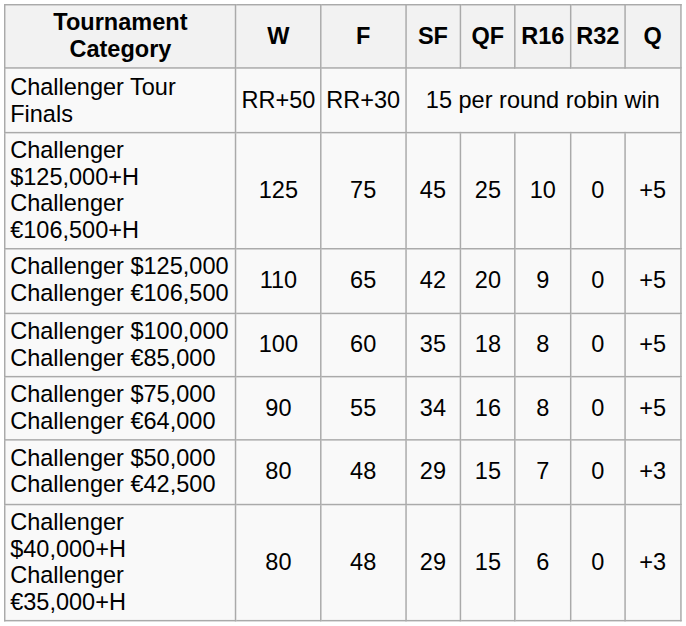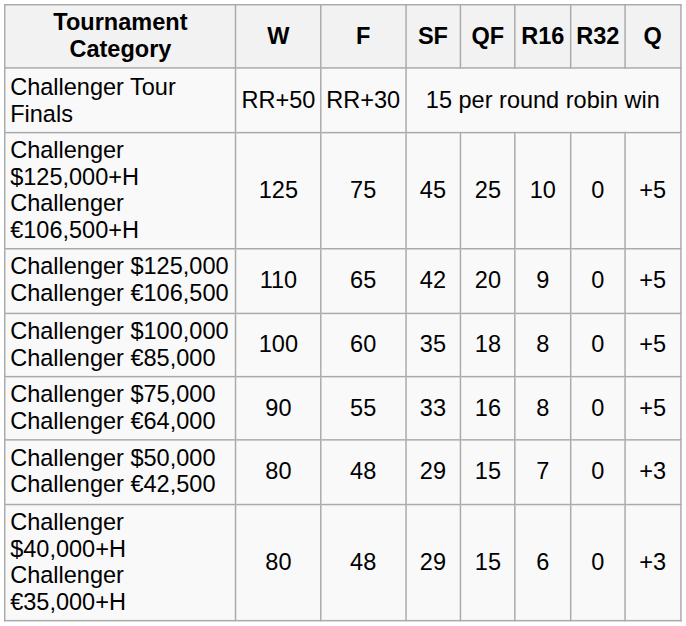 <table class="wikitable" style=text-align:center;>
 <tr>
 <th width=150>Tournament Category</th>
 <th width=30>W</th>
 <th width=30>F</th>
 <th width=30>SF</th>
 <th width=30>QF</th>
 <th width=30>R16</th>
 <th width=30>R32</th>
 <th width=30>Q</th>
 </tr>
 <tr>
 <td align=left>Challenger Tour Finals</td>
 <td>RR+50</td>
 <td>RR+30</td>
 <td colspan=5 align=center>15 per round robin win</td>
 </tr>
 <tr>
 <td align=left>Challenger $125,000+H <br>Challenger €106,500+H</td>
 <td>125</td>
 <td>75</td>
 <td>45</td>
 <td>25</td>
 <td>10</td>
 <td>0</td>
 <td>+5</td>
 </tr>
 <tr>
 <td align=left>Challenger $125,000 <br>Challenger €106,500</td>
 <td>110</td>
 <td>65</td>
 <td>42</td>
 <td>20</td>
 <td>9</td>
 <td>0</td>
 <td>+5</td>
 </tr>
 <tr>
 <td align=left>Challenger $100,000 <br>Challenger €85,000</td>
 <td>100</td>
 <td>60</td>
 <td>35</td>
 <td>18</td>
 <td>8</td>
 <td>0</td>
 <td>+5</td>
 </tr>
 <tr>
 <td align=left>Challenger $75,000 <br>Challenger €64,000</td>
 <td>90</td>
 <td>55</td>
-<td>34</td>
+<td>33</td>
 <td>16</td>
 <td>8</td>
 <td>0</td>
 <td>+5</td>
 </tr>
 <tr>
 <td align=left>Challenger $50,000 <br>Challenger €42,500</td>
 <td>80</td>
 <td>48</td>
 <td>29</td>
 <td>15</td>
 <td>7</td>
 <td>0</td>
 <td>+3</td>
 </tr>
 <tr>
 <td align=left>Challenger $40,000+H <br>Challenger €35,000+H</td>
 <td>80</td>
 <td>48</td>
 <td>29</td>
 <td>15</td>
 <td>6</td>
 <td>0</td>
 <td>+3</td>
 </tr>
 </table>
